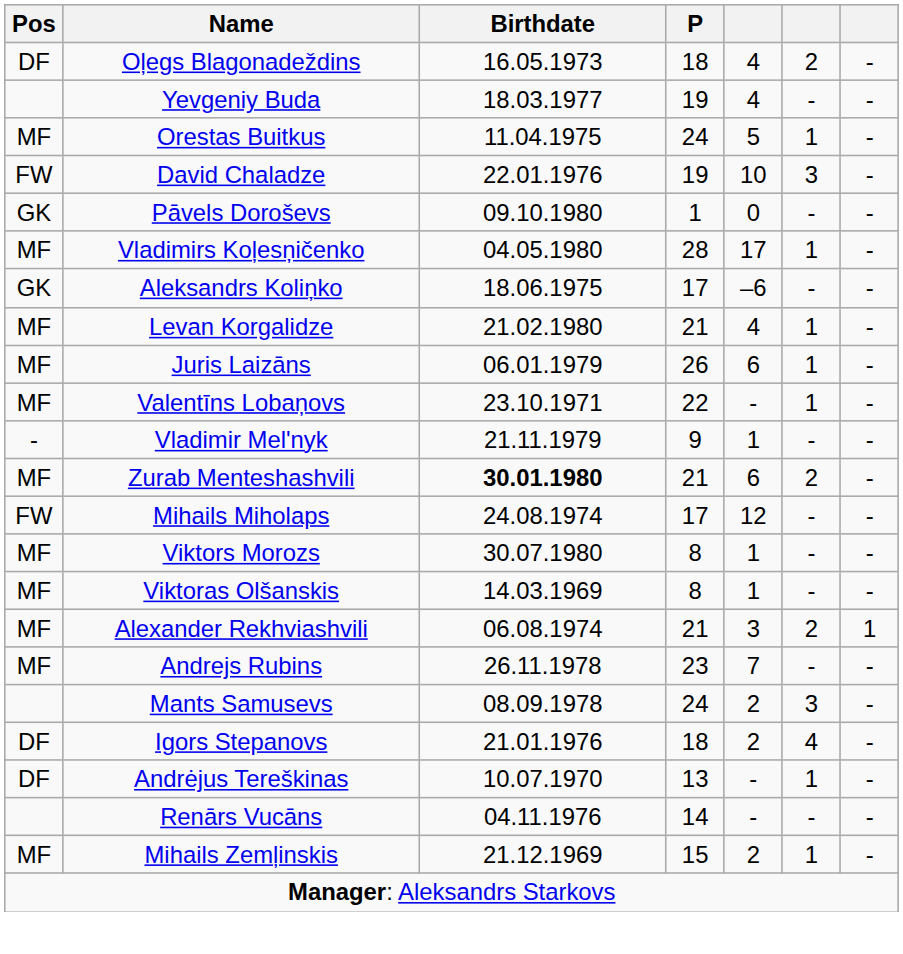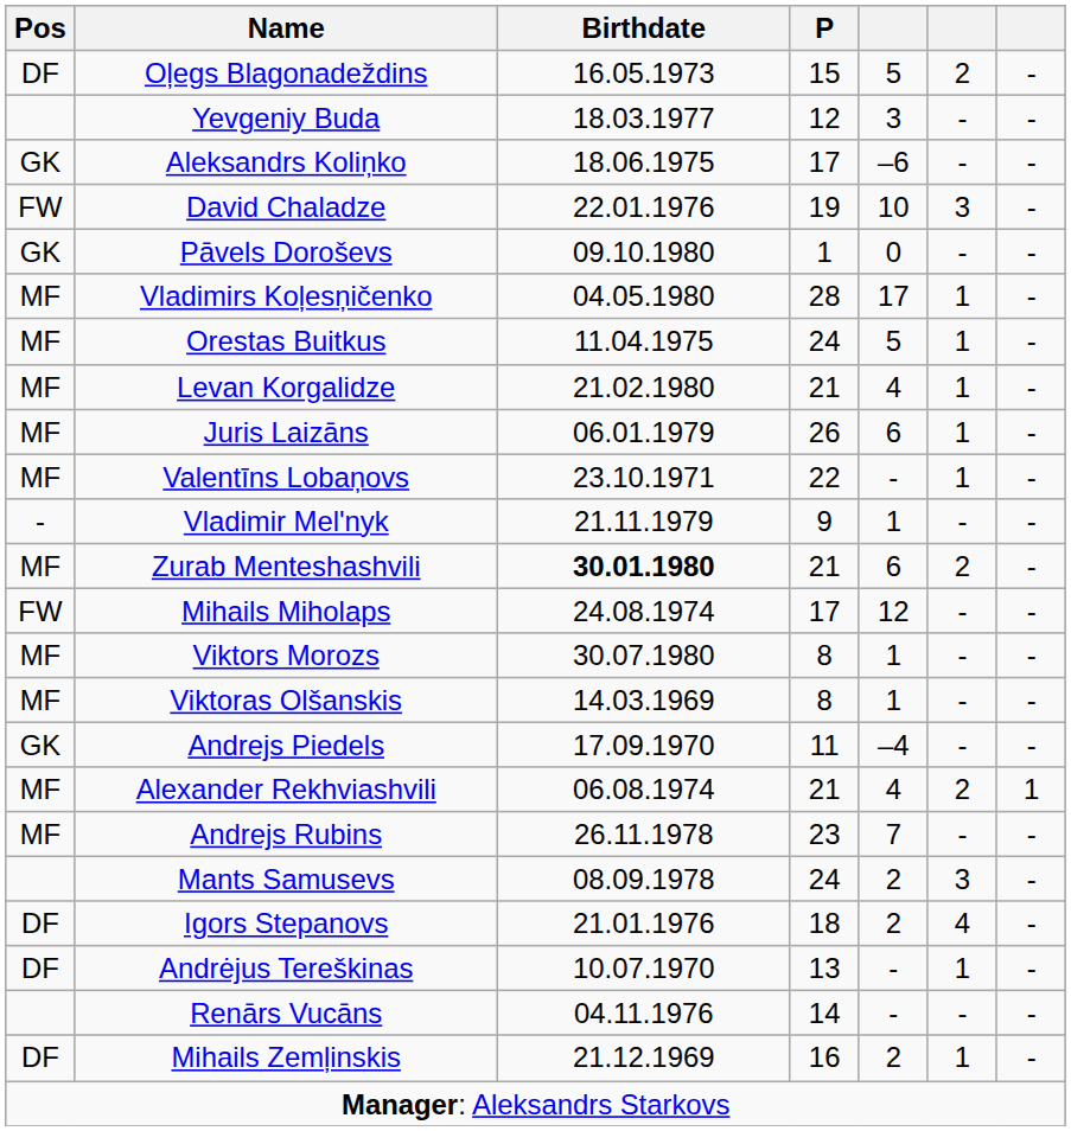 <table class="wikitable" style="font-size:95%; text-align:center;">
 <tr bgcolor="#efefef">
 <th width="30">Pos</th>
 <th width="220">Name</th>
 <th width="150">Birthdate</th>
 <th width="30">P</th>
 <th width="30"></th>
 <th width="30"></th>
 <th width="30"></th>
 </tr>
 <tr>
 <td>DF</td>
 <td> <a href='#'>Oļegs Blagonadeždins</a></td>
 <td>16.05.1973</td>
-<td>18</td>
-<td>4</td>
+<td>15</td>
+<td>5</td>
 <td>2</td>
 <td>-</td>
 </tr>
 <tr>
 <td></td>
 <td> <a href='#'>Yevgeniy Buda</a></td>
 <td>18.03.1977</td>
-<td>19</td>
-<td>4</td>
+<td>12</td>
+<td>3</td>
 <td>-</td>
 <td>-</td>
 </tr>
 <tr>
-<td>MF</td>
-<td> <a href='#'>Orestas Buitkus</a></td>
-<td>11.04.1975</td>
-<td>24</td>
-<td>5</td>
-<td>1</td>
+<td>GK</td>
+<td> <a href='#'>Aleksandrs Koliņko</a></td>
+<td>18.06.1975</td>
+<td>17</td>
+<td>–6</td>
+<td>-</td>
 <td>-</td>
 </tr>
 <tr>
 <td>FW</td>
 <td> <a href='#'>David Chaladze</a></td>
 <td>22.01.1976</td>
 <td>19</td>
 <td>10</td>
 <td>3</td>
 <td>-</td>
 </tr>
 <tr>
 <td>GK</td>
 <td> <a href='#'>Pāvels Doroševs</a></td>
 <td>09.10.1980</td>
 <td>1</td>
 <td>0</td>
 <td>-</td>
 <td>-</td>
 </tr>
 <tr>
 <td>MF</td>
 <td> <a href='#'>Vladimirs Koļesņičenko</a></td>
 <td>04.05.1980</td>
 <td>28</td>
 <td>17</td>
 <td>1</td>
 <td>-</td>
 </tr>
 <tr>
-<td>GK</td>
-<td> <a href='#'>Aleksandrs Koliņko</a></td>
-<td>18.06.1975</td>
-<td>17</td>
-<td>–6</td>
-<td>-</td>
+<td>MF</td>
+<td> <a href='#'>Orestas Buitkus</a></td>
+<td>11.04.1975</td>
+<td>24</td>
+<td>5</td>
+<td>1</td>
 <td>-</td>
 </tr>
 <tr>
 <td>MF</td>
 <td> <a href='#'>Levan Korgalidze</a></td>
 <td>21.02.1980</td>
 <td>21</td>
 <td>4</td>
 <td>1</td>
 <td>-</td>
 </tr>
 <tr>
 <td>MF</td>
 <td> <a href='#'>Juris Laizāns</a></td>
 <td>06.01.1979</td>
 <td>26</td>
 <td>6</td>
 <td>1</td>
 <td>-</td>
 </tr>
 <tr>
 <td>MF</td>
 <td> <a href='#'>Valentīns Lobaņovs</a></td>
 <td>23.10.1971</td>
 <td>22</td>
 <td>-</td>
 <td>1</td>
 <td>-</td>
 </tr>
 <tr>
 <td>-</td>
 <td> <a href='#'>Vladimir Mel'nyk</a></td>
 <td>21.11.1979</td>
 <td>9</td>
 <td>1</td>
 <td>-</td>
 <td>-</td>
 </tr>
 <tr>
 <td>MF</td>
 <td> <a href='#'>Zurab Menteshashvili</a></td>
 <td><strong>30.01.1980</strong></td>
 <td>21</td>
 <td>6</td>
 <td>2</td>
 <td>-</td>
 </tr>
 <tr>
 <td>FW</td>
 <td> <a href='#'>Mihails Miholaps</a></td>
 <td>24.08.1974</td>
 <td>17</td>
 <td>12</td>
 <td>-</td>
 <td>-</td>
 </tr>
 <tr>
 <td>MF</td>
 <td> <a href='#'>Viktors Morozs</a></td>
 <td>30.07.1980</td>
 <td>8</td>
 <td>1</td>
 <td>-</td>
 <td>-</td>
 </tr>
 <tr>
 <td>MF</td>
 <td> <a href='#'>Viktoras Olšanskis</a></td>
 <td>14.03.1969</td>
 <td>8</td>
 <td>1</td>
 <td>-</td>
 <td>-</td>
 </tr>
 <tr>
+<td>GK</td>
+<td> <a href='#'>Andrejs Piedels</a></td>
+<td>17.09.1970</td>
+<td>11</td>
+<td>–4</td>
+<td>-</td>
+<td>-</td>
+</tr>
+<tr>
 <td>MF</td>
 <td> <a href='#'>Alexander Rekhviashvili</a></td>
 <td>06.08.1974</td>
 <td>21</td>
-<td>3</td>
+<td>4</td>
 <td>2</td>
 <td>1</td>
 </tr>
 <tr>
 <td>MF</td>
 <td> <a href='#'>Andrejs Rubins</a></td>
 <td>26.11.1978</td>
 <td>23</td>
 <td>7</td>
 <td>-</td>
 <td>-</td>
 </tr>
 <tr>
 <td></td>
 <td> <a href='#'>Mants Samusevs</a></td>
 <td>08.09.1978</td>
 <td>24</td>
 <td>2</td>
 <td>3</td>
 <td>-</td>
 </tr>
 <tr>
 <td>DF</td>
 <td> <a href='#'>Igors Stepanovs</a></td>
 <td>21.01.1976</td>
 <td>18</td>
 <td>2</td>
 <td>4</td>
 <td>-</td>
 </tr>
 <tr>
 <td>DF</td>
 <td> <a href='#'>Andrėjus Tereškinas</a></td>
 <td>10.07.1970</td>
 <td>13</td>
 <td>-</td>
 <td>1</td>
 <td>-</td>
 </tr>
 <tr>
 <td></td>
 <td> <a href='#'>Renārs Vucāns</a></td>
 <td>04.11.1976</td>
 <td>14</td>
 <td>-</td>
 <td>-</td>
 <td>-</td>
 </tr>
 <tr>
-<td>MF</td>
+<td>DF</td>
 <td> <a href='#'>Mihails Zemļinskis</a></td>
 <td>21.12.1969</td>
-<td>15</td>
+<td>16</td>
 <td>2</td>
 <td>1</td>
 <td>-</td>
 </tr>
 <tr>
 <td colspan=7 align=center><strong>Manager</strong>:  <a href='#'>Aleksandrs Starkovs</a></td>
 </tr>
 </table>
